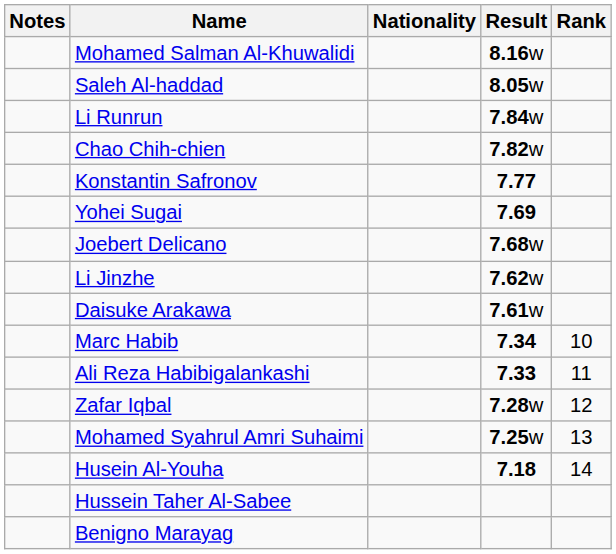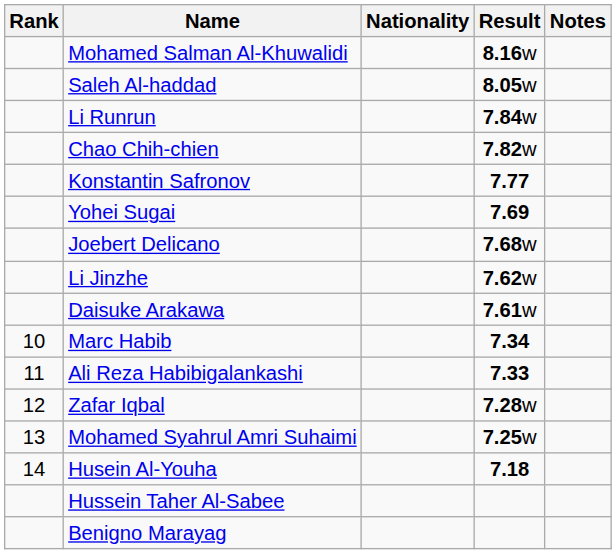 <table class="wikitable sortable" style="text-align:center;font-size:95%">
 <tr>
-<th>Notes</th>
+<th>Rank</th>
 <th>Name</th>
 <th>Nationality</th>
 <th>Result</th>
-<th>Rank</th>
+<th>Notes</th>
 </tr>
 <tr>
 <td></td>
 <td align=left><a href='#'>Mohamed Salman Al-Khuwalidi</a></td>
 <td align=left></td>
 <td><strong>8.16</strong>w</td>
 <td></td>
 </tr>
 <tr>
 <td></td>
 <td align=left><a href='#'>Saleh Al-haddad</a></td>
 <td align="left"></td>
 <td><strong>8.05</strong>w</td>
 <td></td>
 </tr>
 <tr>
 <td></td>
 <td align=left><a href='#'>Li Runrun</a></td>
 <td align=left></td>
 <td><strong>7.84</strong>w</td>
 <td></td>
 </tr>
 <tr>
 <td></td>
 <td align=left><a href='#'>Chao Chih-chien</a></td>
 <td align=left></td>
 <td><strong>7.82</strong>w</td>
 <td></td>
 </tr>
 <tr>
 <td></td>
 <td align=left><a href='#'>Konstantin Safronov</a></td>
 <td align=left></td>
 <td><strong>7.77</strong></td>
 <td></td>
 </tr>
 <tr>
 <td></td>
 <td align=left><a href='#'>Yohei Sugai</a></td>
 <td align=left></td>
 <td><strong>7.69</strong></td>
 <td></td>
 </tr>
 <tr>
 <td></td>
 <td align=left><a href='#'>Joebert Delicano</a></td>
 <td align=left></td>
 <td><strong>7.68</strong>w</td>
 <td></td>
 </tr>
 <tr>
 <td></td>
 <td align=left><a href='#'>Li Jinzhe</a></td>
 <td align=left></td>
 <td><strong>7.62</strong>w</td>
 <td></td>
 </tr>
 <tr>
 <td></td>
 <td align=left><a href='#'>Daisuke Arakawa</a></td>
 <td align=left></td>
 <td><strong>7.61</strong>w</td>
 <td></td>
 </tr>
 <tr>
-<td></td>
+<td>10</td>
 <td align=left><a href='#'>Marc Habib</a></td>
 <td align=left></td>
 <td><strong>7.34</strong></td>
-<td>10</td>
+<td></td>
 </tr>
 <tr>
-<td></td>
+<td>11</td>
 <td align=left><a href='#'>Ali Reza Habibigalankashi</a></td>
 <td align=left></td>
 <td><strong>7.33</strong></td>
-<td>11</td>
+<td></td>
 </tr>
 <tr>
-<td></td>
+<td>12</td>
 <td align=left><a href='#'>Zafar Iqbal</a></td>
 <td align=left></td>
 <td><strong>7.28</strong>w</td>
-<td>12</td>
+<td></td>
 </tr>
 <tr>
-<td></td>
+<td>13</td>
 <td align=left><a href='#'>Mohamed Syahrul Amri Suhaimi</a></td>
 <td align=left></td>
 <td><strong>7.25</strong>w</td>
-<td>13</td>
+<td></td>
 </tr>
 <tr>
-<td></td>
+<td>14</td>
 <td align=left><a href='#'>Husein Al-Youha</a></td>
 <td align=left></td>
 <td><strong>7.18</strong></td>
-<td>14</td>
+<td></td>
 </tr>
 <tr>
 <td></td>
 <td align=left><a href='#'>Hussein Taher Al-Sabee</a></td>
 <td align=left></td>
 <td><strong></strong></td>
 <td></td>
 </tr>
 <tr>
 <td></td>
 <td align=left><a href='#'>Benigno Marayag</a></td>
 <td align=left></td>
 <td><strong></strong></td>
 <td></td>
 </tr>
 </table>
